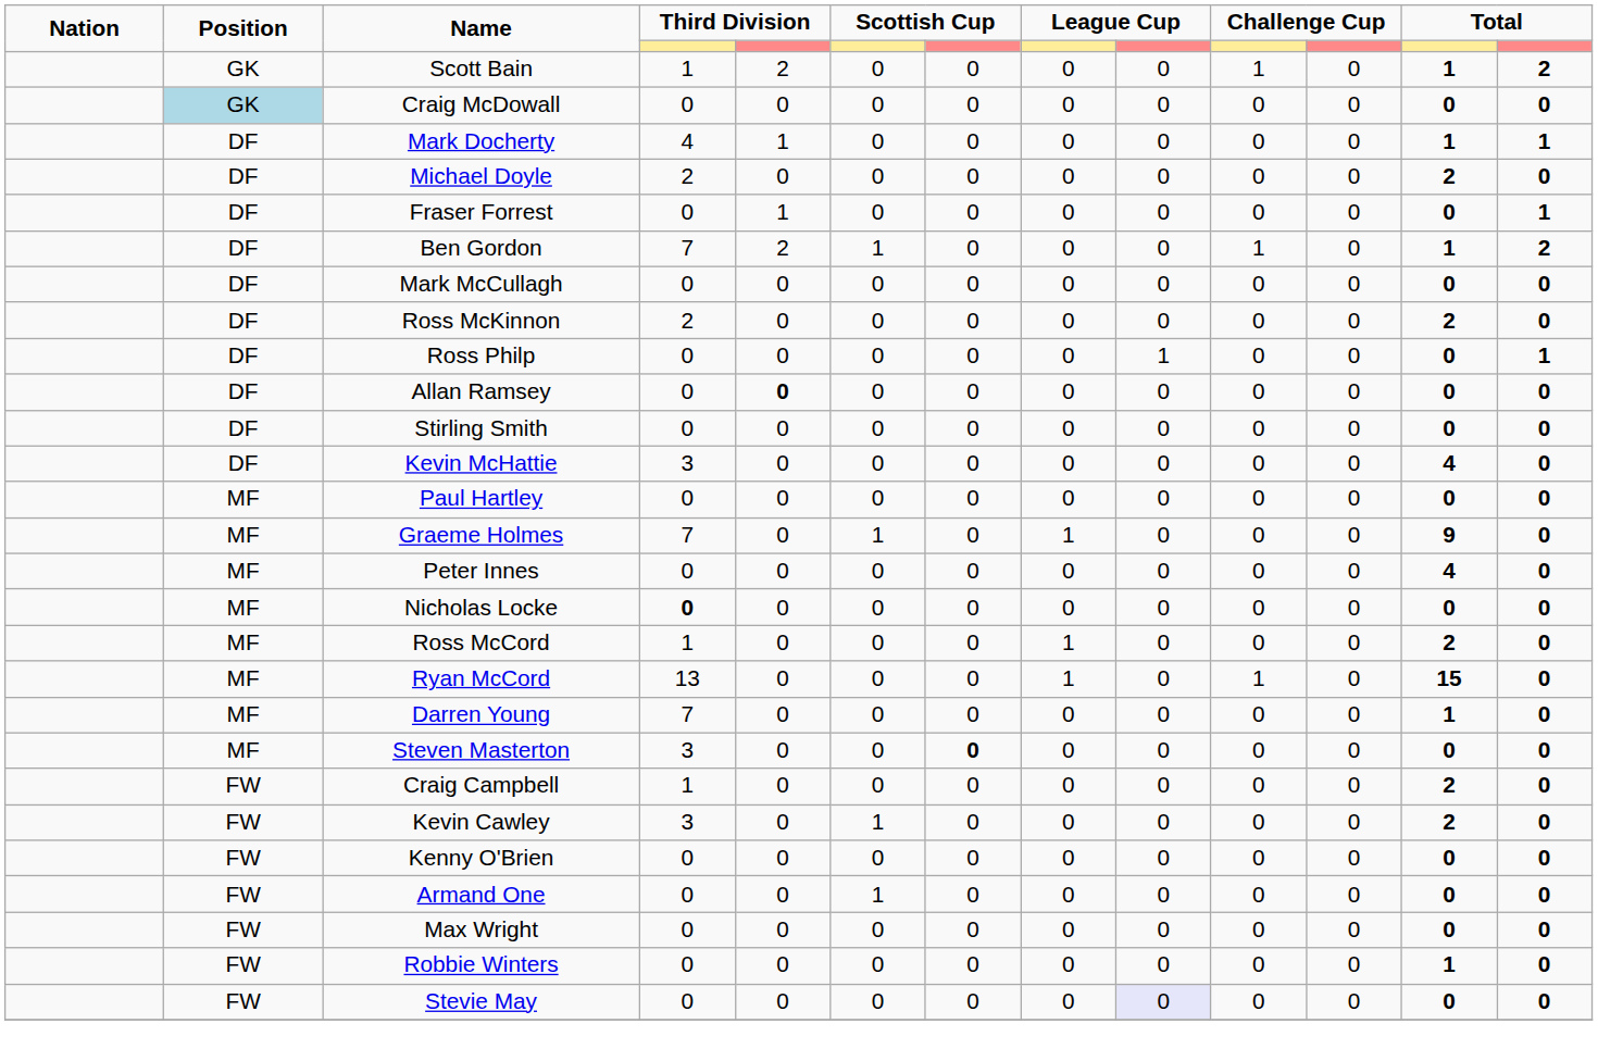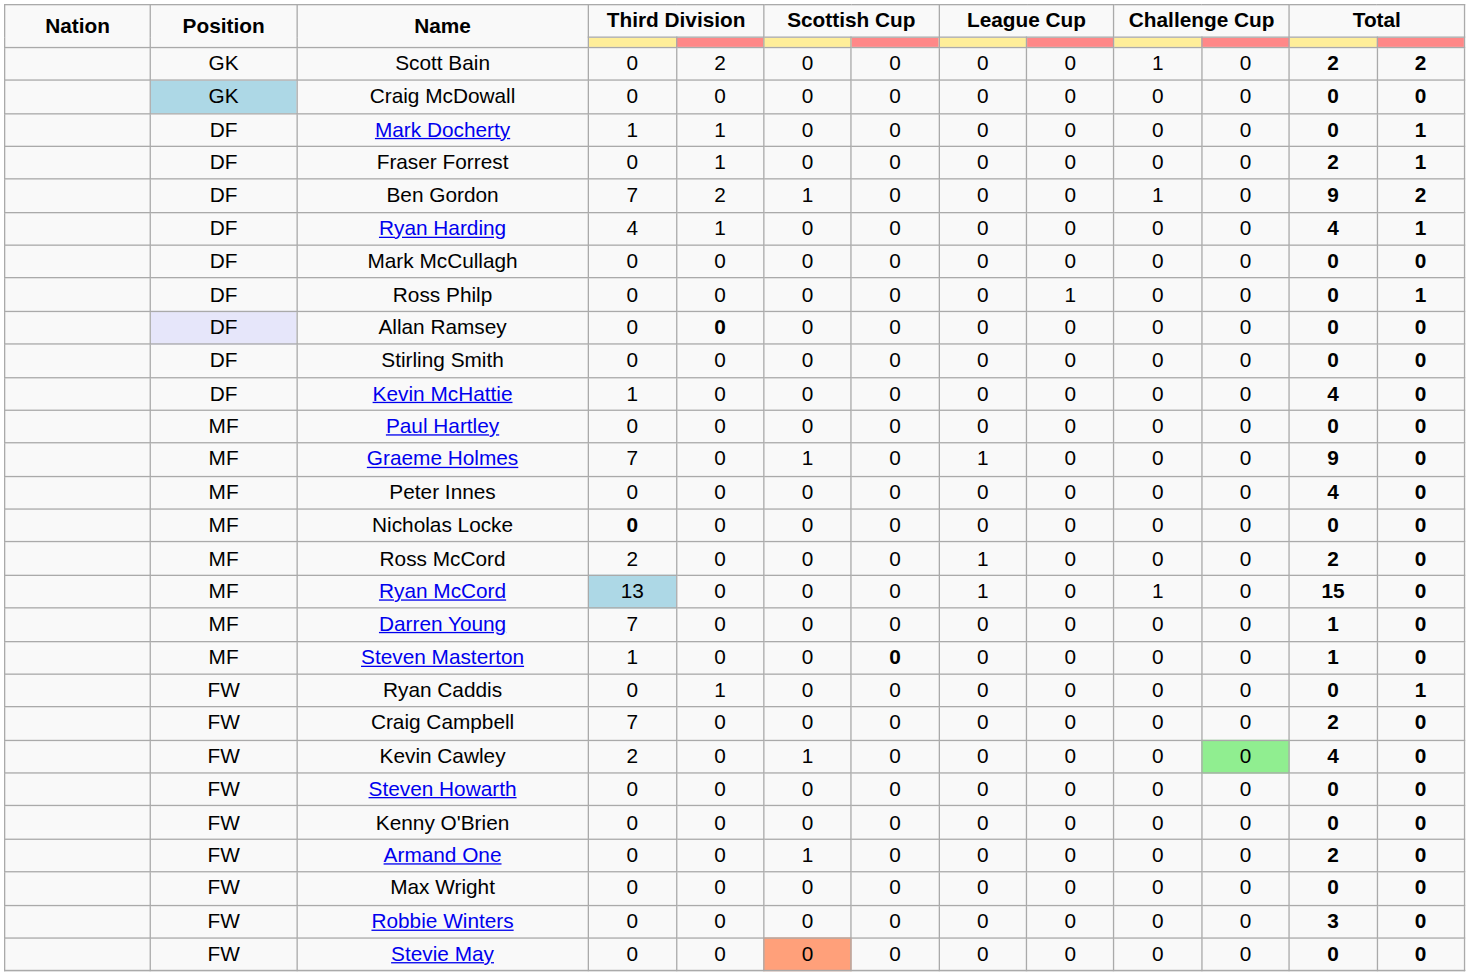 <table class="wikitable" style="font-size: 100%; text-align: center;">
 <tr>
 <td rowspan="2" width="10%" align="center"><strong>Nation</strong></td>
 <td rowspan="2" width="10%" align="center"><strong>Position</strong></td>
 <td rowspan="2" width="20%" align="center"><strong>Name</strong></td>
 <td colspan="2" align="center"><strong>Third Division</strong></td>
 <td colspan="2" align="center"><strong>Scottish Cup</strong></td>
 <td colspan="2" align="center"><strong>League Cup</strong></td>
 <td colspan="2" align="center"><strong>Challenge Cup</strong></td>
 <td colspan="2" align="center"><strong>Total </strong></td>
 </tr>
 <tr>
 <th width=60 style="background: #FFEE99"></th>
 <th width=60 style="background: #FF8888"></th>
 <th width=60 style="background: #FFEE99"></th>
 <th width=60 style="background: #FF8888"></th>
 <th width=60 style="background: #FFEE99"></th>
 <th width=60 style="background: #FF8888"></th>
 <th width=60 style="background: #FFEE99"></th>
 <th width=60 style="background: #FF8888"></th>
 <th width=60 style="background: #FFEE99"></th>
 <th width=60 style="background: #FF8888"></th>
 </tr>
 <tr>
 <td></td>
 <td>GK</td>
 <td>Scott Bain</td>
-<td>1</td>
+<td>0</td>
 <td>2</td>
 <td>0</td>
 <td>0</td>
 <td>0</td>
 <td>0</td>
 <td>1</td>
 <td>0</td>
-<td><strong>1</strong></td>
+<td><strong>2</strong></td>
 <td><strong>2</strong></td>
 </tr>
 <tr>
 <td></td>
 <td style="background: lightblue;">GK</td>
 <td>Craig McDowall</td>
 <td>0</td>
 <td>0</td>
 <td>0</td>
 <td>0</td>
 <td>0</td>
 <td>0</td>
 <td>0</td>
 <td>0</td>
 <td><strong>0</strong></td>
 <td><strong>0</strong></td>
 </tr>
 <tr>
 <td></td>
 <td>DF</td>
 <td><a href='#'>Mark Docherty</a></td>
-<td>4</td>
+<td>1</td>
 <td>1</td>
 <td>0</td>
 <td>0</td>
 <td>0</td>
 <td>0</td>
 <td>0</td>
 <td>0</td>
+<td><strong>0</strong></td>
 <td><strong>1</strong></td>
-<td><strong>1</strong></td>
-</tr>
-<tr>
-<td></td>
-<td>DF</td>
-<td><a href='#'>Michael Doyle</a></td>
-<td>2</td>
-<td>0</td>
-<td>0</td>
-<td>0</td>
-<td>0</td>
-<td>0</td>
-<td>0</td>
-<td>0</td>
-<td><strong>2</strong></td>
-<td><strong>0</strong></td>
 </tr>
 <tr>
 <td></td>
 <td>DF</td>
 <td>Fraser Forrest</td>
 <td>0</td>
 <td>1</td>
 <td>0</td>
 <td>0</td>
 <td>0</td>
 <td>0</td>
 <td>0</td>
 <td>0</td>
-<td><strong>0</strong></td>
+<td><strong>2</strong></td>
 <td><strong>1</strong></td>
 </tr>
 <tr>
 <td></td>
 <td>DF</td>
 <td>Ben Gordon</td>
 <td>7</td>
 <td>2</td>
 <td>1</td>
 <td>0</td>
 <td>0</td>
 <td>0</td>
 <td>1</td>
 <td>0</td>
+<td><strong>9</strong></td>
+<td><strong>2</strong></td>
+</tr>
+<tr>
+<td></td>
+<td>DF</td>
+<td><a href='#'>Ryan Harding</a></td>
+<td>4</td>
+<td>1</td>
+<td>0</td>
+<td>0</td>
+<td>0</td>
+<td>0</td>
+<td>0</td>
+<td>0</td>
+<td><strong>4</strong></td>
 <td><strong>1</strong></td>
-<td><strong>2</strong></td>
 </tr>
 <tr>
 <td></td>
 <td>DF</td>
 <td>Mark McCullagh</td>
 <td>0</td>
 <td>0</td>
 <td>0</td>
 <td>0</td>
 <td>0</td>
 <td>0</td>
 <td>0</td>
 <td>0</td>
 <td><strong>0</strong></td>
 <td><strong>0</strong></td>
 </tr>
 <tr>
 <td></td>
 <td>DF</td>
-<td>Ross McKinnon</td>
-<td>2</td>
-<td>0</td>
-<td>0</td>
-<td>0</td>
-<td>0</td>
-<td>0</td>
-<td>0</td>
-<td>0</td>
-<td><strong>2</strong></td>
-<td><strong>0</strong></td>
-</tr>
-<tr>
-<td></td>
-<td>DF</td>
 <td>Ross Philp</td>
 <td>0</td>
 <td>0</td>
 <td>0</td>
 <td>0</td>
 <td>0</td>
 <td>1</td>
 <td>0</td>
 <td>0</td>
 <td><strong>0</strong></td>
 <td><strong>1</strong></td>
 </tr>
 <tr>
 <td></td>
-<td>DF</td>
+<td style="background: lavender;">DF</td>
 <td>Allan Ramsey</td>
 <td>0</td>
 <td><strong>0</strong></td>
 <td>0</td>
 <td>0</td>
 <td>0</td>
 <td>0</td>
 <td>0</td>
 <td>0</td>
 <td><strong>0</strong></td>
 <td><strong>0</strong></td>
 </tr>
 <tr>
 <td></td>
 <td>DF</td>
 <td>Stirling Smith</td>
 <td>0</td>
 <td>0</td>
 <td>0</td>
 <td>0</td>
 <td>0</td>
 <td>0</td>
 <td>0</td>
 <td>0</td>
 <td><strong>0</strong></td>
 <td><strong>0</strong></td>
 </tr>
 <tr>
 <td></td>
 <td>DF</td>
 <td><a href='#'>Kevin McHattie</a></td>
-<td>3</td>
+<td>1</td>
 <td>0</td>
 <td>0</td>
 <td>0</td>
 <td>0</td>
 <td>0</td>
 <td>0</td>
 <td>0</td>
 <td><strong>4</strong></td>
 <td><strong>0</strong></td>
 </tr>
 <tr>
 <td></td>
 <td>MF</td>
 <td><a href='#'>Paul Hartley</a></td>
 <td>0</td>
 <td>0</td>
 <td>0</td>
 <td>0</td>
 <td>0</td>
 <td>0</td>
 <td>0</td>
 <td>0</td>
 <td><strong>0</strong></td>
 <td><strong>0</strong></td>
 </tr>
 <tr>
 <td></td>
 <td>MF</td>
 <td><a href='#'>Graeme Holmes</a></td>
 <td>7</td>
 <td>0</td>
 <td>1</td>
 <td>0</td>
 <td>1</td>
 <td>0</td>
 <td>0</td>
 <td>0</td>
 <td><strong>9</strong></td>
 <td><strong>0</strong></td>
 </tr>
 <tr>
 <td></td>
 <td>MF</td>
 <td>Peter Innes</td>
 <td>0</td>
 <td>0</td>
 <td>0</td>
 <td>0</td>
 <td>0</td>
 <td>0</td>
 <td>0</td>
 <td>0</td>
 <td><strong>4</strong></td>
 <td><strong>0</strong></td>
 </tr>
 <tr>
 <td></td>
 <td>MF</td>
 <td>Nicholas Locke</td>
 <td><strong>0</strong></td>
 <td>0</td>
 <td>0</td>
 <td>0</td>
 <td>0</td>
 <td>0</td>
 <td>0</td>
 <td>0</td>
 <td><strong>0</strong></td>
 <td><strong>0</strong></td>
 </tr>
 <tr>
 <td></td>
 <td>MF</td>
 <td>Ross McCord</td>
-<td>1</td>
+<td>2</td>
 <td>0</td>
 <td>0</td>
 <td>0</td>
 <td>1</td>
 <td>0</td>
 <td>0</td>
 <td>0</td>
 <td><strong>2</strong></td>
 <td><strong>0</strong></td>
 </tr>
 <tr>
 <td></td>
 <td>MF</td>
 <td><a href='#'>Ryan McCord</a></td>
-<td>13</td>
+<td style="background: lightblue;">13</td>
 <td>0</td>
 <td>0</td>
 <td>0</td>
 <td>1</td>
 <td>0</td>
 <td>1</td>
 <td>0</td>
 <td><strong>15</strong></td>
 <td><strong>0</strong></td>
 </tr>
 <tr>
 <td></td>
 <td>MF</td>
 <td><a href='#'>Darren Young</a></td>
 <td>7</td>
 <td>0</td>
 <td>0</td>
 <td>0</td>
 <td>0</td>
 <td>0</td>
 <td>0</td>
 <td>0</td>
 <td><strong>1</strong></td>
 <td><strong>0</strong></td>
 </tr>
 <tr>
 <td></td>
 <td>MF</td>
 <td><a href='#'>Steven Masterton</a></td>
-<td>3</td>
+<td>1</td>
 <td>0</td>
 <td>0</td>
 <td><strong>0</strong></td>
 <td>0</td>
 <td>0</td>
 <td>0</td>
 <td>0</td>
-<td><strong>0</strong></td>
+<td><strong>1</strong></td>
 <td><strong>0</strong></td>
 </tr>
 <tr>
 <td></td>
 <td>FW</td>
+<td>Ryan Caddis</td>
+<td>0</td>
+<td>1</td>
+<td>0</td>
+<td>0</td>
+<td>0</td>
+<td>0</td>
+<td>0</td>
+<td>0</td>
+<td><strong>0</strong></td>
+<td><strong>1</strong></td>
+</tr>
+<tr>
+<td></td>
+<td>FW</td>
 <td>Craig Campbell</td>
-<td>1</td>
+<td>7</td>
 <td>0</td>
 <td>0</td>
 <td>0</td>
 <td>0</td>
 <td>0</td>
 <td>0</td>
 <td>0</td>
 <td><strong>2</strong></td>
 <td><strong>0</strong></td>
 </tr>
 <tr>
 <td></td>
 <td>FW</td>
 <td>Kevin Cawley</td>
-<td>3</td>
+<td>2</td>
 <td>0</td>
 <td>1</td>
 <td>0</td>
 <td>0</td>
 <td>0</td>
 <td>0</td>
+<td style="background: lightgreen;">0</td>
+<td><strong>4</strong></td>
+<td><strong>0</strong></td>
+</tr>
+<tr>
+<td></td>
+<td>FW</td>
+<td><a href='#'>Steven Howarth</a></td>
 <td>0</td>
-<td><strong>2</strong></td>
+<td>0</td>
+<td>0</td>
+<td>0</td>
+<td>0</td>
+<td>0</td>
+<td>0</td>
+<td>0</td>
+<td><strong>0</strong></td>
 <td><strong>0</strong></td>
 </tr>
 <tr>
 <td></td>
 <td>FW</td>
 <td>Kenny O'Brien</td>
 <td>0</td>
 <td>0</td>
 <td>0</td>
 <td>0</td>
 <td>0</td>
 <td>0</td>
 <td>0</td>
 <td>0</td>
 <td><strong>0</strong></td>
 <td><strong>0</strong></td>
 </tr>
 <tr>
 <td></td>
 <td>FW</td>
 <td><a href='#'>Armand One</a></td>
 <td>0</td>
 <td>0</td>
 <td>1</td>
 <td>0</td>
 <td>0</td>
 <td>0</td>
 <td>0</td>
 <td>0</td>
-<td><strong>0</strong></td>
+<td><strong>2</strong></td>
 <td><strong>0</strong></td>
 </tr>
 <tr>
 <td></td>
 <td>FW</td>
 <td>Max Wright</td>
 <td>0</td>
 <td>0</td>
 <td>0</td>
 <td>0</td>
 <td>0</td>
 <td>0</td>
 <td>0</td>
 <td>0</td>
 <td><strong>0</strong></td>
 <td><strong>0</strong></td>
 </tr>
 <tr>
 <td></td>
 <td>FW</td>
 <td><a href='#'>Robbie Winters</a></td>
 <td>0</td>
 <td>0</td>
 <td>0</td>
 <td>0</td>
 <td>0</td>
 <td>0</td>
 <td>0</td>
 <td>0</td>
-<td><strong>1</strong></td>
+<td><strong>3</strong></td>
 <td><strong>0</strong></td>
 </tr>
 <tr>
 <td></td>
 <td>FW</td>
 <td><a href='#'>Stevie May</a></td>
 <td>0</td>
 <td>0</td>
+<td style="background: lightsalmon;">0</td>
 <td>0</td>
 <td>0</td>
 <td>0</td>
-<td style="background: lavender;">0</td>
 <td>0</td>
 <td>0</td>
 <td><strong>0</strong></td>
 <td><strong>0</strong></td>
 </tr>
 <tr>
 </tr>
 </table>
